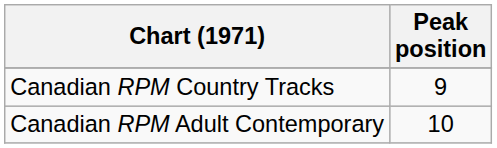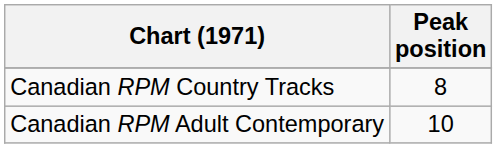 <table class="wikitable sortable">
 <tr>
 <th>Chart (1971)</th>
 <th>Peak<br>position</th>
 </tr>
 <tr>
 </tr>
 <tr>
 <td>Canadian <em>RPM</em> Country Tracks</td>
-<td align="center">9</td>
+<td align="center">8</td>
 </tr>
 <tr>
 <td>Canadian <em>RPM</em> Adult Contemporary</td>
 <td align="center">10</td>
 </tr>
 </table>
